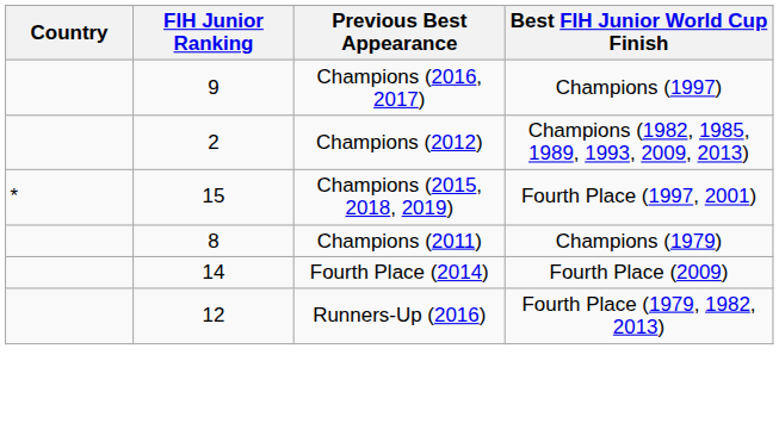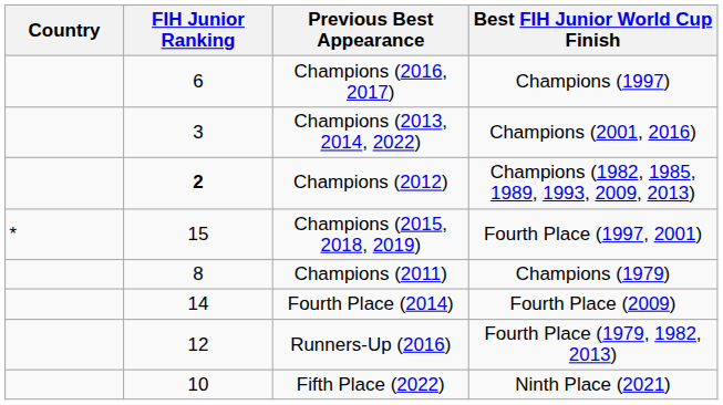 <table class="wikitable">
 <tr>
 <th style="width:125px;">Country</th>
 <th style="width:175px;"><a href='#'>FIH Junior Ranking</a></th>
 <th style="width:225px;">Previous Best Appearance</th>
 <th style="width:325px;">Best <a href='#'>FIH Junior World Cup</a> Finish</th>
 </tr>
 <tr style="text-align:center;">
 <td style="text-align:left;"></td>
-<td>9</td>
+<td>6</td>
 <td>Champions (<a href='#'>2016</a>, <a href='#'>2017</a>)</td>
 <td>Champions (<a href='#'>1997</a>)</td>
 </tr>
 <tr style="text-align:center;">
 <td style="text-align:left;"></td>
-<td>2</td>
+<td>3</td>
+<td>Champions (<a href='#'>2013</a>, <a href='#'>2014</a>, <a href='#'>2022</a>)</td>
+<td>Champions (<a href='#'>2001</a>, <a href='#'>2016</a>)</td>
+</tr>
+<tr style="text-align:center;">
+<td style="text-align:left;"></td>
+<td><strong>2</strong></td>
 <td>Champions (<a href='#'>2012</a>)</td>
 <td>Champions (<a href='#'>1982</a>, <a href='#'>1985</a>, <a href='#'>1989</a>, <a href='#'>1993</a>, <a href='#'>2009</a>, <a href='#'>2013</a>)</td>
 </tr>
 <tr style="text-align:center;">
 <td style="text-align:left;">*</td>
 <td>15</td>
 <td>Champions (<a href='#'>2015</a>, <a href='#'>2018</a>, <a href='#'>2019</a>)</td>
 <td>Fourth Place (<a href='#'>1997</a>, <a href='#'>2001</a>)</td>
 </tr>
 <tr style="text-align:center;">
 <td style="text-align:left;"></td>
 <td>8</td>
 <td>Champions (<a href='#'>2011</a>)</td>
 <td>Champions (<a href='#'>1979</a>)</td>
 </tr>
 <tr style="text-align:center;">
 <td style="text-align:left;"></td>
 <td>14</td>
 <td>Fourth Place (<a href='#'>2014</a>)</td>
 <td>Fourth Place (<a href='#'>2009</a>)</td>
 </tr>
 <tr style="text-align:center;">
 <td style="text-align:left;"></td>
 <td>12</td>
 <td>Runners-Up (<a href='#'>2016</a>)</td>
 <td>Fourth Place (<a href='#'>1979</a>, <a href='#'>1982</a>, <a href='#'>2013</a>)</td>
 </tr>
+<tr style="text-align:center;">
+<td style="text-align:left;"></td>
+<td>10</td>
+<td>Fifth Place (<a href='#'>2022</a>)</td>
+<td>Ninth Place (<a href='#'>2021</a>)</td>
+</tr>
 </table>
